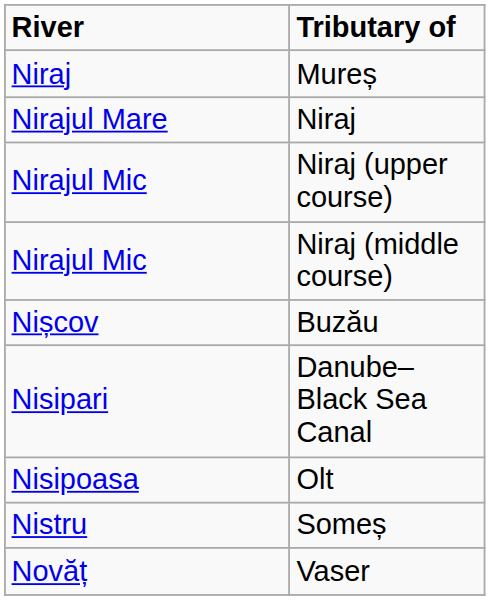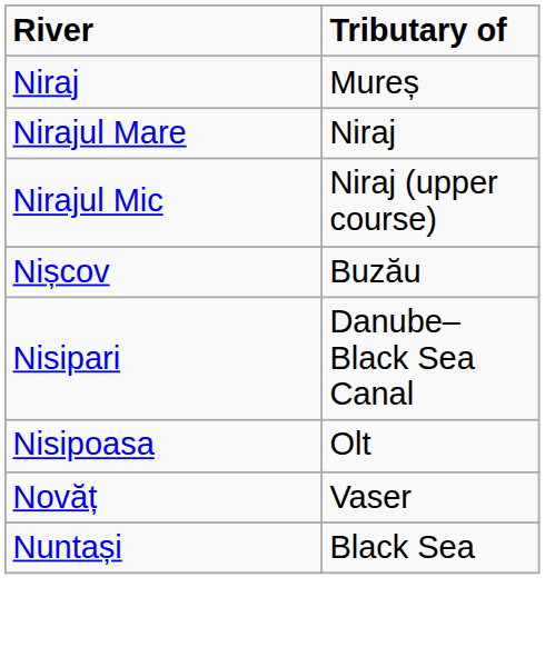 <table class="wikitable">
 <tr>
 <td width="150pt"><strong>River</strong></td>
 <td width="100pt"><strong>Tributary of</strong></td>
 </tr>
 <tr>
 <td><a href='#'>Niraj</a></td>
 <td>Mureș</td>
 </tr>
 <tr>
 <td><a href='#'>Nirajul Mare</a></td>
 <td>Niraj</td>
 </tr>
 <tr>
 <td><a href='#'>Nirajul Mic</a></td>
 <td>Niraj (upper course)</td>
 </tr>
 <tr>
-<td><a href='#'>Nirajul Mic</a></td>
-<td>Niraj (middle course)</td>
-</tr>
-<tr>
 <td><a href='#'>Nișcov</a></td>
 <td>Buzău</td>
 </tr>
 <tr>
 <td><a href='#'>Nisipari</a></td>
 <td>Danube–Black Sea Canal</td>
 </tr>
 <tr>
 <td><a href='#'>Nisipoasa</a></td>
 <td>Olt</td>
 </tr>
 <tr>
-<td><a href='#'>Nistru</a></td>
-<td>Someș</td>
-</tr>
-<tr>
 <td><a href='#'>Novăț</a></td>
 <td>Vaser</td>
 </tr>
+<tr>
+<td><a href='#'>Nuntași</a></td>
+<td>Black Sea</td>
+</tr>
 </table>
